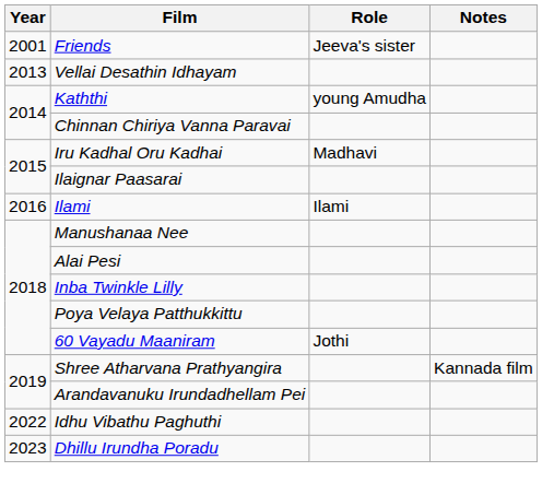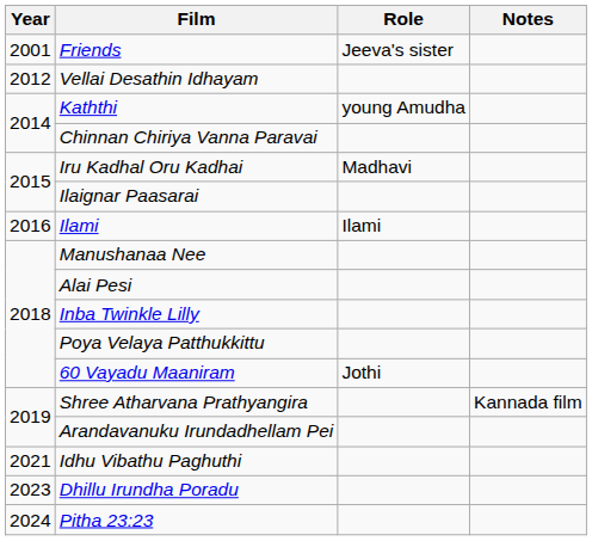 <table class="wikitable sortable">
 <tr>
 <th>Year</th>
 <th>Film</th>
 <th>Role</th>
 <th>Notes</th>
 </tr>
 <tr>
 <td rowspan="1">2001</td>
 <td><em><a href='#'>Friends</a></em></td>
 <td>Jeeva's sister</td>
 <td></td>
 </tr>
 <tr>
-<td rowspan="1">2013</td>
+<td rowspan="1">2012</td>
 <td><em>Vellai Desathin Idhayam</em></td>
 <td></td>
 <td></td>
 </tr>
 <tr>
 <td rowspan="2">2014</td>
 <td><em><a href='#'>Kaththi</a></em></td>
 <td>young Amudha</td>
 <td></td>
 </tr>
 <tr>
 <td><em>Chinnan Chiriya Vanna Paravai</em></td>
 <td></td>
 <td></td>
 </tr>
 <tr>
 <td rowspan="2">2015</td>
 <td><em>Iru Kadhal Oru Kadhai</em></td>
 <td>Madhavi</td>
 <td></td>
 </tr>
 <tr>
 <td><em>Ilaignar Paasarai</em></td>
 <td></td>
 <td></td>
 </tr>
 <tr>
 <td rowspan="1">2016</td>
 <td><em><a href='#'>Ilami</a></em></td>
 <td>Ilami</td>
 <td></td>
 </tr>
 <tr>
 <td rowspan="5">2018</td>
 <td><em>Manushanaa Nee</em></td>
 <td></td>
 <td></td>
 </tr>
 <tr>
 <td><em>Alai Pesi</em></td>
 <td></td>
 <td></td>
 </tr>
 <tr>
 <td><em><a href='#'>Inba Twinkle Lilly</a></em></td>
 <td></td>
 <td></td>
 </tr>
 <tr>
 <td><em>Poya Velaya Patthukkittu</em></td>
 <td></td>
 <td></td>
 </tr>
 <tr>
 <td><em><a href='#'>60 Vayadu Maaniram</a></em></td>
 <td>Jothi</td>
 <td></td>
 </tr>
 <tr>
 <td rowspan="2">2019</td>
 <td><em>Shree Atharvana Prathyangira</em></td>
 <td></td>
 <td>Kannada film</td>
 </tr>
 <tr>
 <td><em>Arandavanuku Irundadhellam Pei</em></td>
 <td></td>
 <td></td>
 </tr>
 <tr>
-<td rowspan="1">2022</td>
+<td rowspan="1">2021</td>
 <td><em>Idhu Vibathu Paghuthi</em></td>
 <td></td>
 <td></td>
 </tr>
 <tr>
 <td rowspan="1">2023</td>
 <td><em><a href='#'>Dhillu Irundha Poradu</a></em></td>
 <td></td>
 <td></td>
 </tr>
+<tr>
+<td>2024</td>
+<td><em><a href='#'>Pitha 23:23</a></em></td>
+<td></td>
+<td></td>
+</tr>
 </table>
